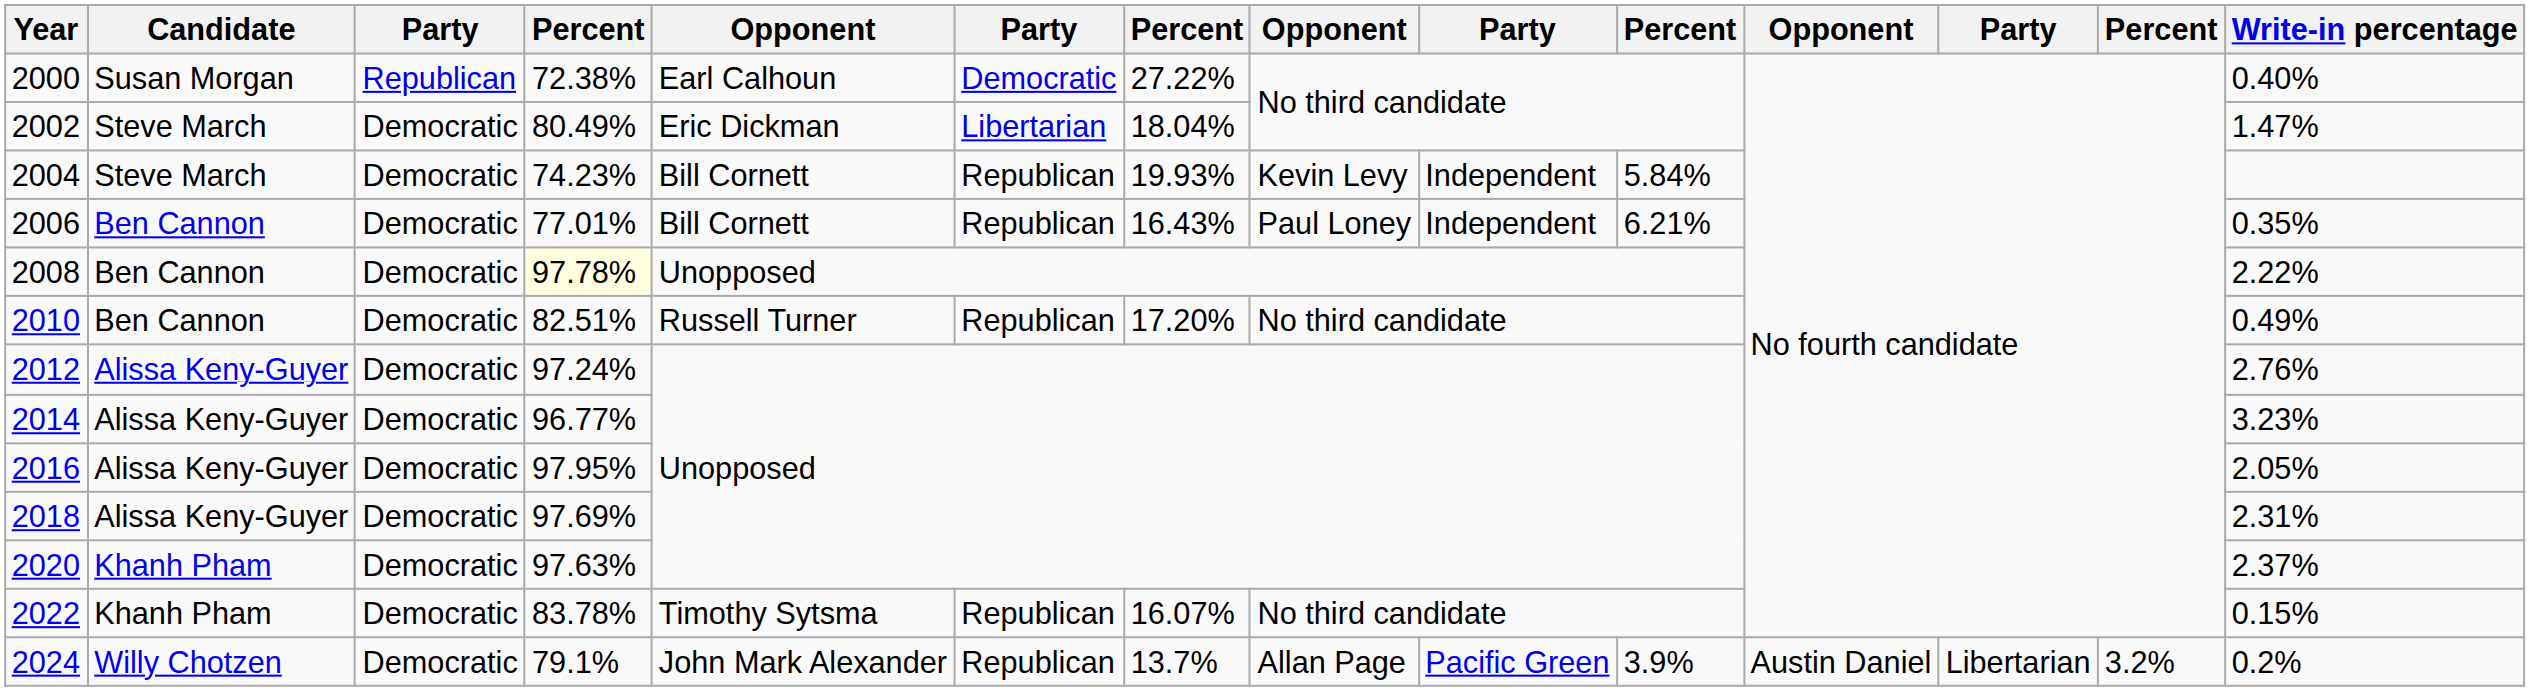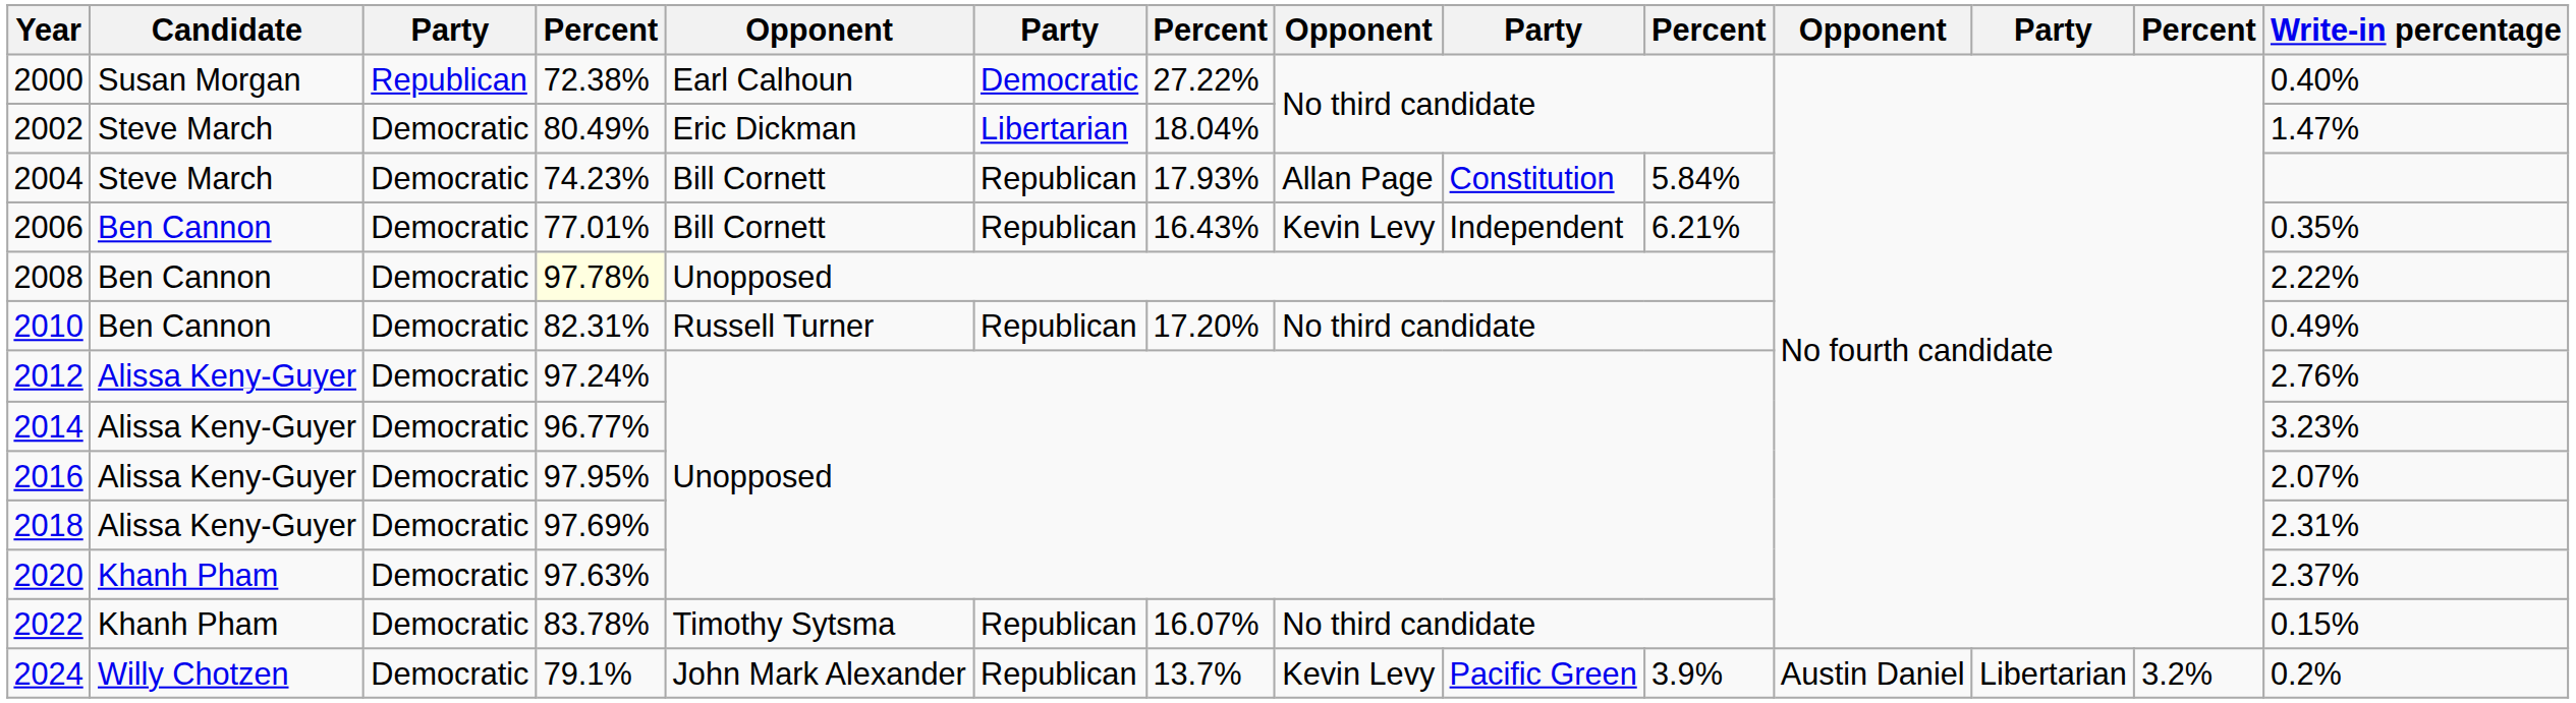 <table class="wikitable sortable" style="margin:0.5em auto; font-size:95%;">
 <tr>
 <th>Year</th>
 <th>Candidate</th>
 <th>Party</th>
 <th>Percent</th>
 <th>Opponent</th>
 <th>Party</th>
 <th>Percent</th>
 <th>Opponent</th>
 <th>Party</th>
 <th>Percent</th>
 <th>Opponent</th>
 <th>Party</th>
 <th>Percent</th>
 <th><a href='#'>Write-in</a> percentage</th>
 </tr>
 <tr>
 <td>2000</td>
 <td>Susan Morgan</td>
 <td><a href='#'>Republican</a></td>
 <td>72.38%</td>
 <td>Earl Calhoun</td>
 <td><a href='#'>Democratic</a></td>
 <td>27.22%</td>
 <td colspan="3" rowspan="2">No third candidate</td>
 <td colspan="3" rowspan="12">No fourth candidate</td>
 <td>0.40%</td>
 </tr>
 <tr>
 <td>2002</td>
 <td>Steve March</td>
 <td>Democratic</td>
 <td>80.49%</td>
 <td>Eric Dickman</td>
 <td><a href='#'>Libertarian</a></td>
 <td>18.04%</td>
 <td>1.47%</td>
 </tr>
 <tr>
 <td>2004</td>
 <td>Steve March</td>
 <td>Democratic</td>
 <td>74.23%</td>
 <td>Bill Cornett</td>
 <td>Republican</td>
-<td>19.93%</td>
-<td>Kevin Levy</td>
-<td>Independent</td>
+<td>17.93%</td>
+<td>Allan Page</td>
+<td><a href='#'>Constitution</a></td>
 <td>5.84%</td>
 <td></td>
 </tr>
 <tr>
 <td>2006</td>
 <td><a href='#'>Ben Cannon</a></td>
 <td>Democratic</td>
 <td>77.01%</td>
 <td>Bill Cornett</td>
 <td>Republican</td>
 <td>16.43%</td>
-<td>Paul Loney</td>
+<td>Kevin Levy</td>
 <td>Independent</td>
 <td>6.21%</td>
 <td>0.35%</td>
 </tr>
 <tr>
 <td>2008</td>
 <td>Ben Cannon</td>
 <td>Democratic</td>
 <td style="background: lightyellow;">97.78%</td>
 <td colspan="6">Unopposed</td>
 <td>2.22%</td>
 </tr>
 <tr>
 <td><a href='#'>2010</a></td>
 <td>Ben Cannon</td>
 <td>Democratic</td>
-<td>82.51%</td>
+<td>82.31%</td>
 <td>Russell Turner</td>
 <td>Republican</td>
 <td>17.20%</td>
 <td colspan="3">No third candidate</td>
 <td>0.49%</td>
 </tr>
 <tr>
 <td><a href='#'>2012</a></td>
 <td><a href='#'>Alissa Keny-Guyer</a></td>
 <td>Democratic</td>
 <td>97.24%</td>
 <td colspan="6" rowspan="5">Unopposed</td>
 <td>2.76%</td>
 </tr>
 <tr>
 <td><a href='#'>2014</a></td>
 <td>Alissa Keny-Guyer</td>
 <td>Democratic</td>
 <td>96.77%</td>
 <td>3.23%</td>
 </tr>
 <tr>
 <td><a href='#'>2016</a></td>
 <td>Alissa Keny-Guyer</td>
 <td>Democratic</td>
 <td>97.95%</td>
-<td>2.05%</td>
+<td>2.07%</td>
 </tr>
 <tr>
 <td><a href='#'>2018</a></td>
 <td>Alissa Keny-Guyer</td>
 <td>Democratic</td>
 <td>97.69%</td>
 <td>2.31%</td>
 </tr>
 <tr>
 <td><a href='#'>2020</a></td>
 <td><a href='#'>Khanh Pham</a></td>
 <td>Democratic</td>
 <td>97.63%</td>
 <td>2.37%</td>
 </tr>
 <tr>
 <td><a href='#'>2022</a></td>
 <td>Khanh Pham</td>
 <td>Democratic</td>
 <td>83.78%</td>
 <td>Timothy Sytsma</td>
 <td>Republican</td>
 <td>16.07%</td>
 <td colspan="3">No third candidate</td>
 <td>0.15%</td>
 </tr>
 <tr>
 <td><a href='#'>2024</a></td>
 <td><a href='#'>Willy Chotzen</a></td>
 <td>Democratic</td>
 <td>79.1%</td>
 <td>John Mark Alexander</td>
 <td>Republican</td>
 <td>13.7%</td>
-<td>Allan Page</td>
+<td>Kevin Levy</td>
 <td><a href='#'>Pacific Green</a></td>
 <td>3.9%</td>
 <td>Austin Daniel</td>
 <td>Libertarian</td>
 <td>3.2%</td>
 <td>0.2%</td>
 </tr>
 </table>
